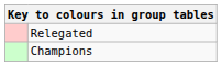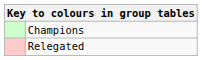 <table class="wikitable" style="text-align: center;">
 <tr>
 <th colspan=2>Key to colours in group tables</th>
 </tr>
 <tr>
+<td style="background:#ccffcc; width:20px;"></td>
+<td align=left>Champions</td>
+</tr>
+<tr>
 <td style="background:#fcc; width:20px;"></td>
 <td align=left>Relegated</td>
 </tr>
-<tr>
-<td style="background:#ccffcc; width:20px;"></td>
-<td align=left>Champions</td>
-</tr>
 </table>
